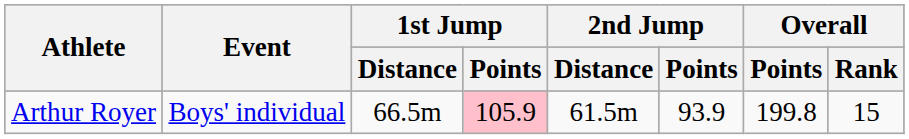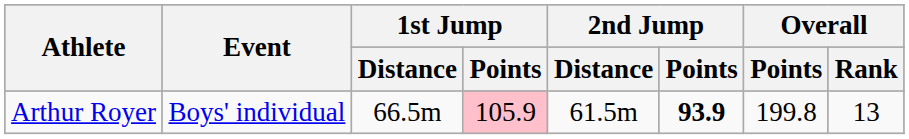 <table class="wikitable">
 <tr>
 <th rowspan="2">Athlete</th>
 <th rowspan="2">Event</th>
 <th colspan="2">1st Jump</th>
 <th colspan="2">2nd Jump</th>
 <th colspan="2">Overall</th>
 </tr>
 <tr>
 <th>Distance</th>
 <th>Points</th>
 <th>Distance</th>
 <th>Points</th>
 <th>Points</th>
 <th>Rank</th>
 </tr>
 <tr>
 <td><a href='#'>Arthur Royer</a></td>
 <td><a href='#'>Boys' individual</a></td>
 <td align="center">66.5m</td>
 <td align="center" style="background: pink;">105.9</td>
 <td align="center">61.5m</td>
-<td align="center">93.9</td>
+<td align="center"><strong>93.9</strong></td>
 <td align="center">199.8</td>
-<td align="center">15</td>
+<td align="center">13</td>
 </tr>
 </table>
